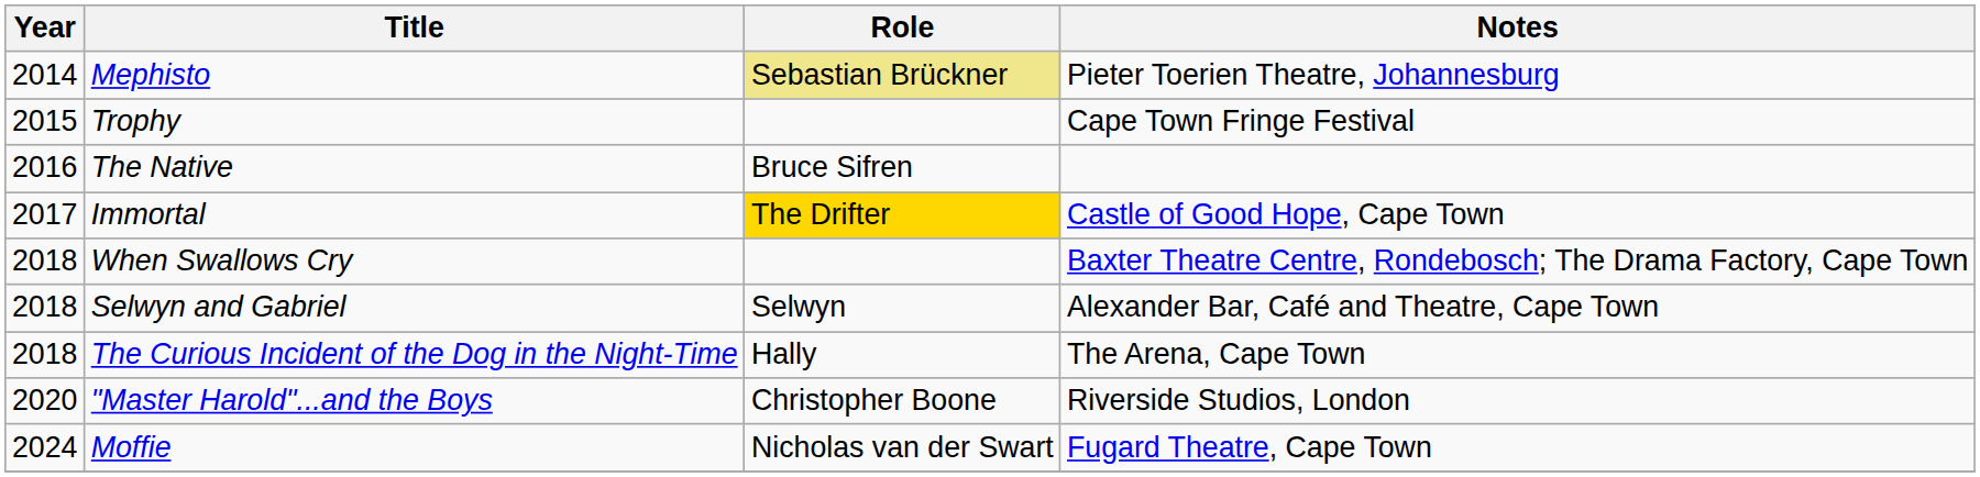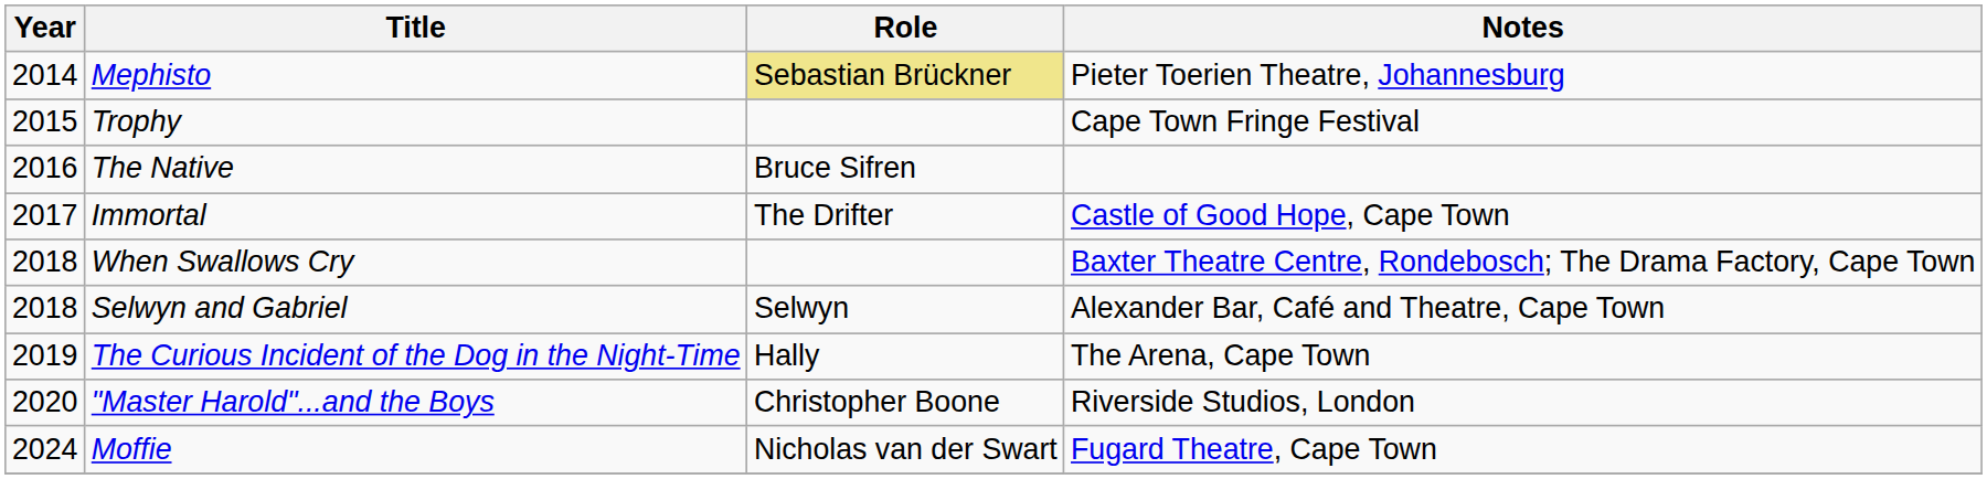 <table class="wikitable sortable">
 <tr>
 <th>Year</th>
 <th>Title</th>
 <th>Role</th>
 <th class="unsortable">Notes</th>
 </tr>
 <tr>
 <td>2014</td>
 <td><em><a href='#'>Mephisto</a></em></td>
 <td style="background: khaki;">Sebastian Brückner</td>
 <td>Pieter Toerien Theatre, <a href='#'>Johannesburg</a></td>
 </tr>
 <tr>
 <td>2015</td>
 <td><em>Trophy</em></td>
 <td></td>
 <td>Cape Town Fringe Festival</td>
 </tr>
 <tr>
 <td>2016</td>
 <td><em>The Native</em></td>
 <td>Bruce Sifren</td>
 <td></td>
 </tr>
 <tr>
 <td>2017</td>
 <td><em>Immortal</em></td>
-<td style="background: gold;">The Drifter</td>
+<td>The Drifter</td>
 <td><a href='#'>Castle of Good Hope</a>, Cape Town</td>
 </tr>
 <tr>
 <td>2018</td>
 <td><em>When Swallows Cry</em></td>
 <td></td>
 <td><a href='#'>Baxter Theatre Centre</a>, <a href='#'>Rondebosch</a>; The Drama Factory, Cape Town</td>
 </tr>
 <tr>
 <td>2018</td>
 <td><em>Selwyn and Gabriel</em></td>
 <td>Selwyn</td>
 <td>Alexander Bar, Café and Theatre, Cape Town</td>
 </tr>
 <tr>
-<td>2018</td>
+<td>2019</td>
 <td><em><a href='#'>The Curious Incident of the Dog in the Night-Time</a></em></td>
 <td>Hally</td>
 <td>The Arena, Cape Town</td>
 </tr>
 <tr>
 <td>2020</td>
 <td><em><a href='#'>"Master Harold"...and the Boys</a></em></td>
 <td>Christopher Boone</td>
 <td>Riverside Studios, London</td>
 </tr>
 <tr>
 <td>2024</td>
 <td><em><a href='#'>Moffie</a></em></td>
 <td>Nicholas van der Swart</td>
 <td><a href='#'>Fugard Theatre</a>, Cape Town</td>
 </tr>
 <tr>
 </tr>
 </table>
